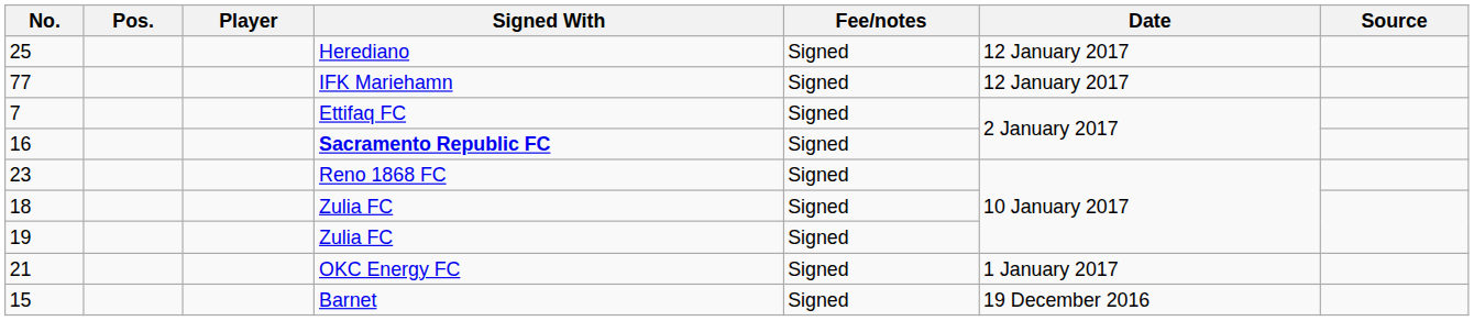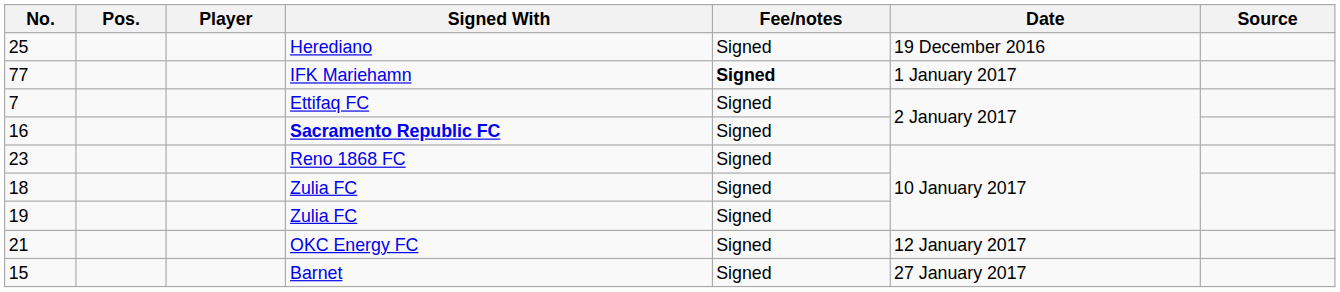 <table class="wikitable sortable" style="width:90%; text-align:center; font-size:95%; text-align:left;">
 <tr>
 <th><strong>No.</strong></th>
 <th><strong>Pos.</strong></th>
 <th><strong>Player</strong></th>
 <th><strong>Signed With</strong></th>
 <th><strong>Fee/notes</strong></th>
 <th><strong>Date</strong></th>
 <th><strong>Source</strong></th>
 </tr>
 <tr>
 <td>25</td>
 <td align=center></td>
 <td></td>
 <td> <a href='#'>Herediano</a></td>
 <td>Signed</td>
-<td>12 January 2017</td>
+<td>19 December 2016</td>
 <td></td>
 </tr>
 <tr>
 <td>77</td>
 <td align=center></td>
 <td></td>
 <td> <a href='#'>IFK Mariehamn</a></td>
-<td>Signed</td>
-<td>12 January 2017</td>
+<td><strong>Signed</strong></td>
+<td>1 January 2017</td>
 <td></td>
 </tr>
 <tr>
 <td>7</td>
 <td align=center></td>
 <td></td>
 <td> <a href='#'>Ettifaq FC</a></td>
 <td>Signed</td>
 <td rowspan="2">2 January 2017</td>
 <td></td>
 </tr>
 <tr>
 <td>16</td>
 <td align=center></td>
 <td></td>
 <td><strong> <a href='#'>Sacramento Republic FC</a></strong></td>
 <td>Signed</td>
 <td></td>
 </tr>
 <tr>
 <td>23</td>
 <td align=center></td>
 <td></td>
 <td> <a href='#'>Reno 1868 FC</a></td>
 <td>Signed</td>
 <td rowspan="3">10 January 2017</td>
 <td></td>
 </tr>
 <tr>
 <td>18</td>
 <td align=center></td>
 <td></td>
 <td> <a href='#'>Zulia FC</a></td>
 <td>Signed</td>
 <td rowspan="2"></td>
 </tr>
 <tr>
 <td>19</td>
 <td align=center></td>
 <td></td>
 <td> <a href='#'>Zulia FC</a></td>
 <td>Signed</td>
 </tr>
 <tr>
 <td>21</td>
 <td align=center></td>
 <td></td>
 <td> <a href='#'>OKC Energy FC</a></td>
 <td>Signed</td>
-<td>1 January 2017</td>
+<td>12 January 2017</td>
 <td></td>
 </tr>
 <tr>
 <td>15</td>
 <td align=center></td>
 <td></td>
 <td> <a href='#'>Barnet</a></td>
 <td>Signed</td>
-<td>19 December 2016</td>
+<td>27 January 2017</td>
 <td></td>
 </tr>
 </table>
